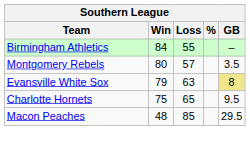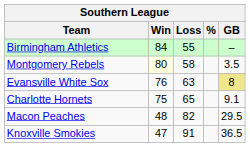 <table class="wikitable">
 <tr>
 <th colspan="5">Southern League</th>
 </tr>
 <tr>
 <th width="60%">Team</th>
 <th>Win</th>
 <th>Loss</th>
 <th>%</th>
 <th>GB</th>
 </tr>
 <tr align=center bgcolor=ccffcc>
 <td align=left><a href='#'>Birmingham Athletics</a></td>
 <td>84</td>
 <td>55</td>
 <td></td>
 <td>–</td>
 </tr>
 <tr align=center>
 <td align=left><a href='#'>Montgomery Rebels</a></td>
-<td>80</td>
-<td>57</td>
+<td style="background: lightyellow;">80</td>
+<td>58</td>
 <td></td>
 <td>3.5</td>
 </tr>
 <tr align=center>
 <td align=left><a href='#'>Evansville White Sox</a></td>
-<td>79</td>
+<td>76</td>
 <td>63</td>
 <td></td>
 <td style="background: khaki;">8</td>
 </tr>
 <tr align=center>
 <td align=left><a href='#'>Charlotte Hornets</a></td>
 <td>75</td>
 <td>65</td>
 <td></td>
-<td>9.5</td>
+<td>9.1</td>
 </tr>
 <tr align=center>
 <td align=left><a href='#'>Macon Peaches</a></td>
 <td>48</td>
-<td>85</td>
+<td>82</td>
 <td></td>
 <td>29.5</td>
 </tr>
+<tr align=center>
+<td align=left><a href='#'>Knoxville Smokies</a></td>
+<td>47</td>
+<td>91</td>
+<td></td>
+<td>36.5</td>
+</tr>
 </table>
